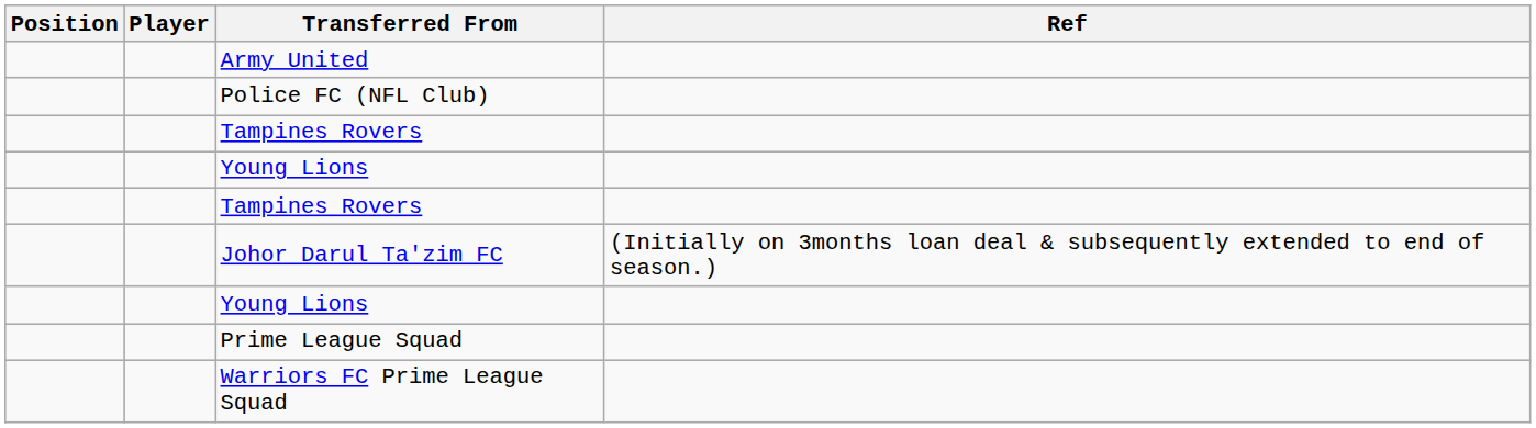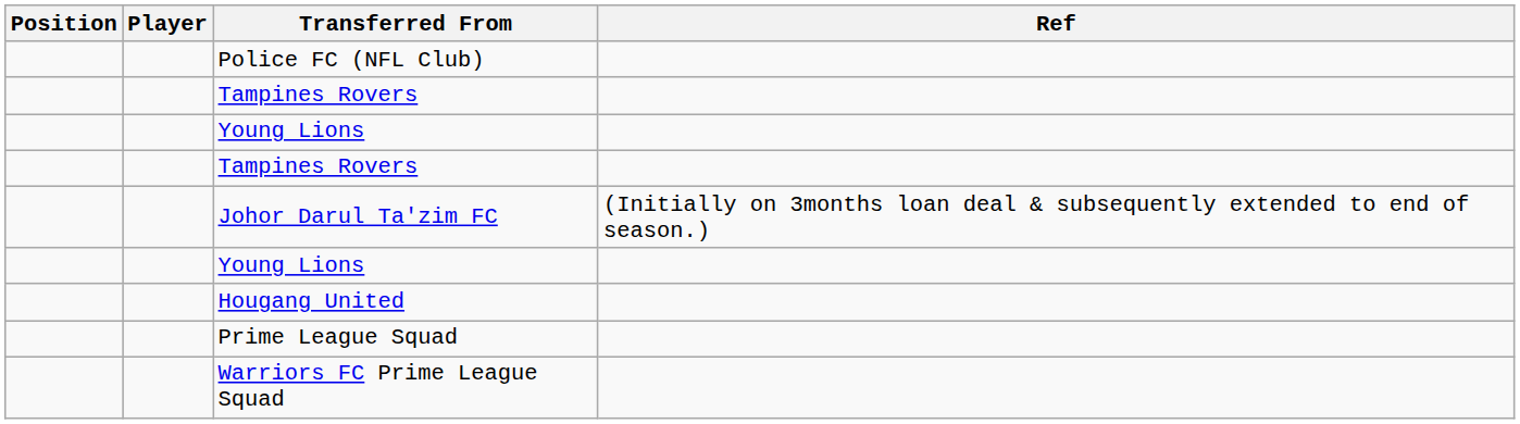 <table class="wikitable sortable" style="width:70%; text-align:center; font-size:100%; text-align:left;">
 <tr>
 <th><strong>Position</strong></th>
 <th><strong>Player</strong></th>
 <th><strong>Transferred From</strong></th>
 <th><strong>Ref</strong></th>
-</tr>
-<tr>
-<td></td>
-<td></td>
-<td> <a href='#'>Army United</a></td>
-<td></td>
 </tr>
 <tr>
 <td></td>
 <td></td>
 <td>Police FC (NFL Club)</td>
 <td></td>
 </tr>
 <tr>
 <td></td>
 <td></td>
 <td> <a href='#'>Tampines Rovers</a></td>
 <td></td>
 </tr>
 <tr>
 <td></td>
 <td></td>
 <td> <a href='#'>Young Lions</a></td>
 <td></td>
 </tr>
 <tr>
 <td></td>
 <td></td>
 <td> <a href='#'>Tampines Rovers</a></td>
 <td></td>
 </tr>
 <tr>
 <td></td>
 <td></td>
 <td> <a href='#'>Johor Darul Ta'zim FC</a></td>
 <td> (Initially on 3months loan deal & subsequently extended to end of season.)</td>
 </tr>
 <tr>
 <td></td>
 <td></td>
 <td> <a href='#'>Young Lions</a></td>
 <td></td>
 </tr>
 <tr>
 <td></td>
 <td></td>
+<td> <a href='#'>Hougang United</a></td>
+<td></td>
+</tr>
+<tr>
+<td></td>
+<td></td>
 <td>Prime League Squad</td>
 <td></td>
 </tr>
 <tr>
 <td></td>
 <td></td>
 <td> <a href='#'>Warriors FC</a> Prime League Squad</td>
 <td></td>
 </tr>
 </table>
